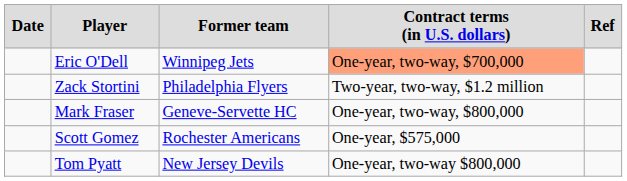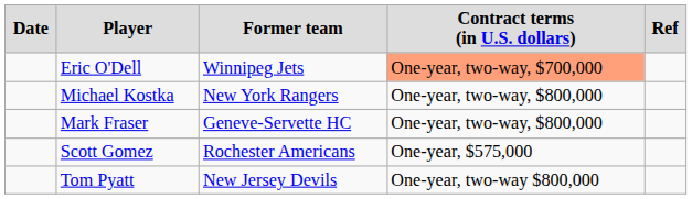 <table class="wikitable" style="width:98%;">
 <tr style="text-align:center; background:#ddd;">
 <td><strong>Date</strong></td>
 <td><strong>Player</strong></td>
 <td><strong>Former team</strong></td>
 <td><strong>Contract terms</strong><br><strong>(in <a href='#'>U.S. dollars</a>)</strong></td>
 <td><strong>Ref</strong></td>
 </tr>
 <tr>
 <td></td>
 <td><a href='#'>Eric O'Dell</a></td>
 <td><a href='#'>Winnipeg Jets</a></td>
 <td style="background: lightsalmon;">One-year, two-way, $700,000</td>
 <td></td>
 </tr>
 <tr>
 <td></td>
-<td><a href='#'>Zack Stortini</a></td>
-<td><a href='#'>Philadelphia Flyers</a></td>
-<td>Two-year, two-way, $1.2 million</td>
+<td><a href='#'>Michael Kostka</a></td>
+<td><a href='#'>New York Rangers</a></td>
+<td>One-year, two-way, $800,000</td>
 <td></td>
 </tr>
 <tr>
 <td></td>
 <td><a href='#'>Mark Fraser</a></td>
 <td><a href='#'>Geneve-Servette HC</a></td>
 <td>One-year, two-way, $800,000</td>
 <td></td>
 </tr>
 <tr>
 <td></td>
 <td><a href='#'>Scott Gomez</a></td>
 <td><a href='#'>Rochester Americans</a></td>
 <td>One-year, $575,000</td>
 <td></td>
 </tr>
 <tr>
 <td></td>
 <td><a href='#'>Tom Pyatt</a></td>
 <td><a href='#'>New Jersey Devils</a></td>
 <td>One-year, two-way $800,000</td>
 <td></td>
 </tr>
 </table>
